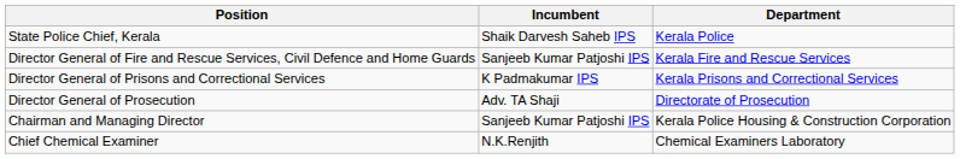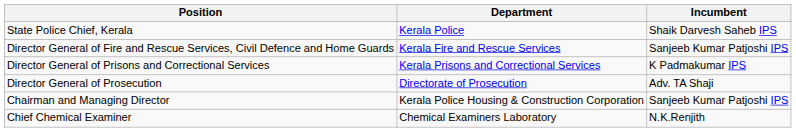 <table class="wikitable">
 <tr>
 <th>Position</th>
+<th>Department</th>
 <th>Incumbent</th>
-<th>Department</th>
 </tr>
 <tr>
 <td>State Police Chief, Kerala</td>
+<td><a href='#'>Kerala Police</a></td>
 <td>Shaik Darvesh Saheb <a href='#'>IPS</a></td>
-<td><a href='#'>Kerala Police</a></td>
 </tr>
 <tr>
 <td>Director General of Fire and Rescue Services, Civil Defence and Home Guards</td>
+<td><a href='#'>Kerala Fire and Rescue Services</a></td>
 <td>Sanjeeb Kumar Patjoshi <a href='#'>IPS</a></td>
-<td><a href='#'>Kerala Fire and Rescue Services</a></td>
 </tr>
 <tr>
 <td>Director General of Prisons and Correctional Services</td>
+<td><a href='#'>Kerala Prisons and Correctional Services</a></td>
 <td>K Padmakumar <a href='#'>IPS</a></td>
-<td><a href='#'>Kerala Prisons and Correctional Services</a></td>
 </tr>
 <tr>
 <td>Director General of Prosecution</td>
+<td><a href='#'>Directorate of Prosecution</a></td>
 <td>Adv. TA Shaji</td>
-<td><a href='#'>Directorate of Prosecution</a></td>
 </tr>
 <tr>
 <td>Chairman and Managing Director</td>
+<td>Kerala Police Housing & Construction Corporation</td>
 <td>Sanjeeb Kumar Patjoshi <a href='#'>IPS</a></td>
-<td>Kerala Police Housing & Construction Corporation</td>
 </tr>
 <tr>
 <td>Chief Chemical Examiner</td>
+<td>Chemical Examiners Laboratory</td>
 <td>N.K.Renjith</td>
-<td>Chemical Examiners Laboratory</td>
 </tr>
 </table>
